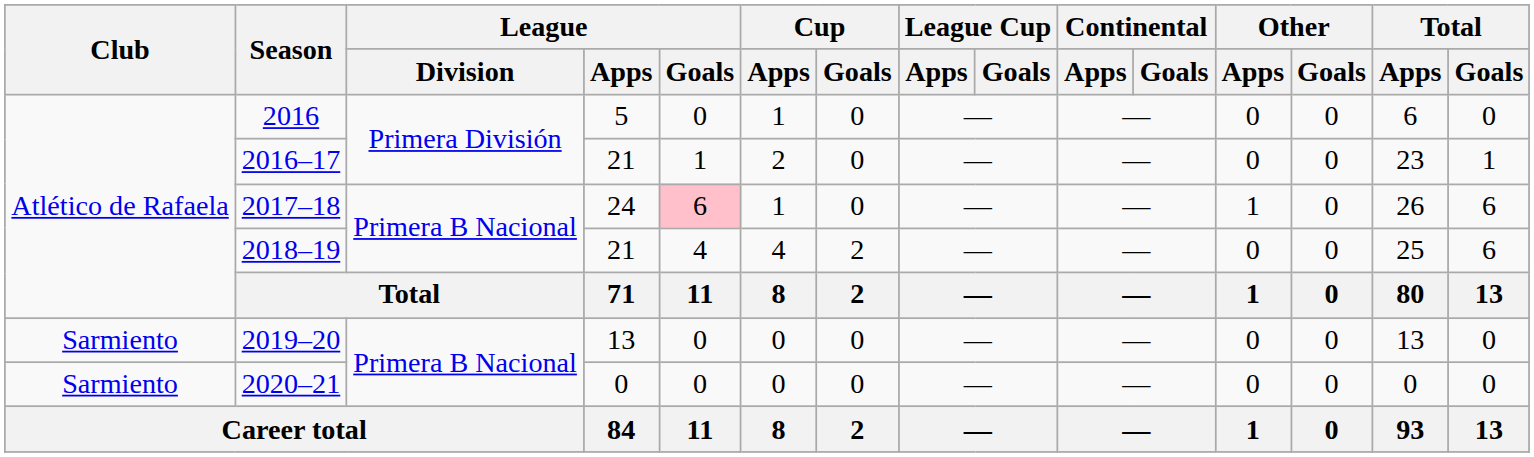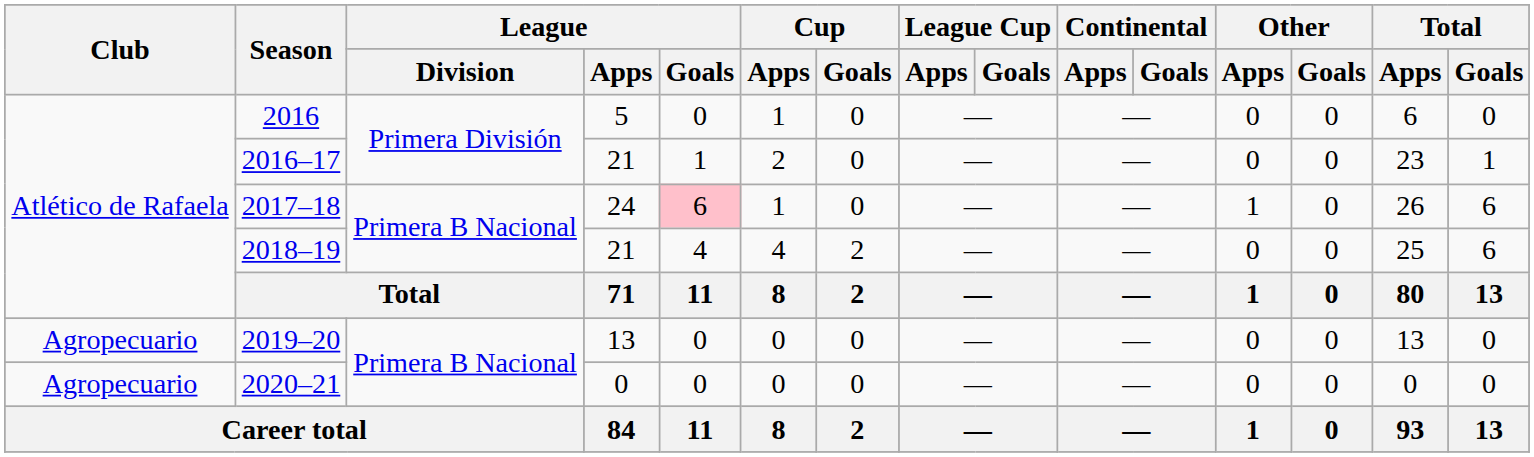 <table class="wikitable" style="text-align:center">
 <tr>
 <th rowspan="2">Club</th>
 <th rowspan="2">Season</th>
 <th colspan="3">League</th>
 <th colspan="2">Cup</th>
 <th colspan="2">League Cup</th>
 <th colspan="2">Continental</th>
 <th colspan="2">Other</th>
 <th colspan="2">Total</th>
 </tr>
 <tr>
 <th>Division</th>
 <th>Apps</th>
 <th>Goals</th>
 <th>Apps</th>
 <th>Goals</th>
 <th>Apps</th>
 <th>Goals</th>
 <th>Apps</th>
 <th>Goals</th>
 <th>Apps</th>
 <th>Goals</th>
 <th>Apps</th>
 <th>Goals</th>
 </tr>
 <tr>
 <td rowspan="5"><a href='#'>Atlético de Rafaela</a></td>
 <td><a href='#'>2016</a></td>
 <td rowspan="2"><a href='#'>Primera División</a></td>
 <td>5</td>
 <td>0</td>
 <td>1</td>
 <td>0</td>
 <td colspan="2">—</td>
 <td colspan="2">—</td>
 <td>0</td>
 <td>0</td>
 <td>6</td>
 <td>0</td>
 </tr>
 <tr>
 <td><a href='#'>2016–17</a></td>
 <td>21</td>
 <td>1</td>
 <td>2</td>
 <td>0</td>
 <td colspan="2">—</td>
 <td colspan="2">—</td>
 <td>0</td>
 <td>0</td>
 <td>23</td>
 <td>1</td>
 </tr>
 <tr>
 <td><a href='#'>2017–18</a></td>
 <td rowspan="2"><a href='#'>Primera B Nacional</a></td>
 <td>24</td>
 <td style="background: pink;">6</td>
 <td>1</td>
 <td>0</td>
 <td colspan="2">—</td>
 <td colspan="2">—</td>
 <td>1</td>
 <td>0</td>
 <td>26</td>
 <td>6</td>
 </tr>
 <tr>
 <td><a href='#'>2018–19</a></td>
 <td>21</td>
 <td>4</td>
 <td>4</td>
 <td>2</td>
 <td colspan="2">—</td>
 <td colspan="2">—</td>
 <td>0</td>
 <td>0</td>
 <td>25</td>
 <td>6</td>
 </tr>
 <tr>
 <th colspan="2">Total</th>
 <th>71</th>
 <th>11</th>
 <th>8</th>
 <th>2</th>
 <th colspan="2">—</th>
 <th colspan="2">—</th>
 <th>1</th>
 <th>0</th>
 <th>80</th>
 <th>13</th>
 </tr>
 <tr>
-<td rowspan="1"><a href='#'>Sarmiento</a></td>
+<td rowspan="1"><a href='#'>Agropecuario</a></td>
 <td><a href='#'>2019–20</a></td>
 <td rowspan="2"><a href='#'>Primera B Nacional</a></td>
 <td>13</td>
 <td>0</td>
 <td>0</td>
 <td>0</td>
 <td colspan="2">—</td>
 <td colspan="2">—</td>
 <td>0</td>
 <td>0</td>
 <td>13</td>
 <td>0</td>
 </tr>
 <tr>
-<td rowspan="1"><a href='#'>Sarmiento</a></td>
+<td rowspan="1"><a href='#'>Agropecuario</a></td>
 <td><a href='#'>2020–21</a></td>
 <td>0</td>
 <td>0</td>
 <td>0</td>
 <td>0</td>
 <td colspan="2">—</td>
 <td colspan="2">—</td>
 <td>0</td>
 <td>0</td>
 <td>0</td>
 <td>0</td>
 </tr>
 <tr>
 <th colspan="3">Career total</th>
 <th>84</th>
 <th>11</th>
 <th>8</th>
 <th>2</th>
 <th colspan="2">—</th>
 <th colspan="2">—</th>
 <th>1</th>
 <th>0</th>
 <th>93</th>
 <th>13</th>
 </tr>
 </table>
